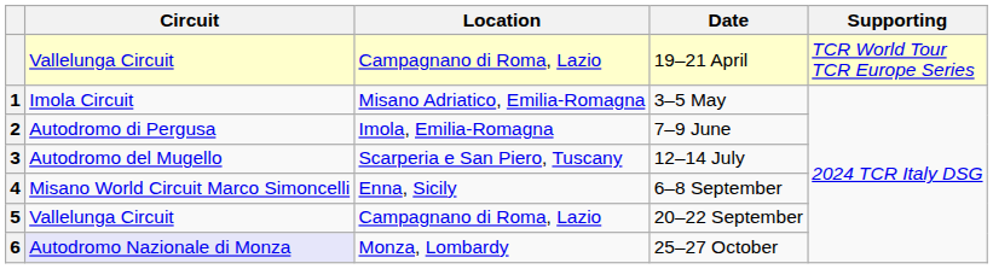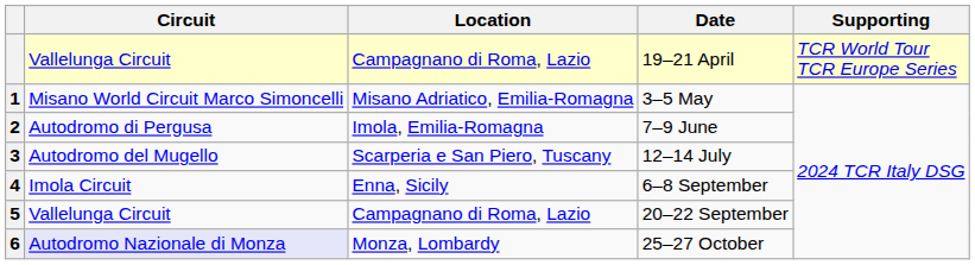 <table class="wikitable" style="font-size: 85%">
 <tr>
 <th></th>
 <th>Circuit</th>
 <th>Location</th>
 <th>Date</th>
 <th>Supporting</th>
 </tr>
 <tr style="background:#ffffcc;">
 <th></th>
 <td> <a href='#'>Vallelunga Circuit</a></td>
 <td><a href='#'>Campagnano di Roma</a>, <a href='#'>Lazio</a></td>
 <td>19–21 April</td>
 <td><em><a href='#'>TCR World Tour</a></em><br><em><a href='#'>TCR Europe Series</a></em></td>
 </tr>
 <tr>
 <th>1</th>
-<td> <a href='#'>Imola Circuit</a></td>
+<td> <a href='#'>Misano World Circuit Marco Simoncelli</a></td>
 <td><a href='#'>Misano Adriatico</a>, <a href='#'>Emilia-Romagna</a></td>
 <td>3–5 May</td>
 <td rowspan="6"><em><a href='#'>2024 TCR Italy DSG</a></em></td>
 </tr>
 <tr>
 <th>2</th>
 <td> <a href='#'>Autodromo di Pergusa</a></td>
 <td><a href='#'>Imola</a>, <a href='#'>Emilia-Romagna</a></td>
 <td>7–9 June</td>
 </tr>
 <tr>
 <th>3</th>
 <td> <a href='#'>Autodromo del Mugello</a></td>
 <td><a href='#'>Scarperia e San Piero</a>, <a href='#'>Tuscany</a></td>
 <td>12–14 July</td>
 </tr>
 <tr>
 <th>4</th>
-<td> <a href='#'>Misano World Circuit Marco Simoncelli</a></td>
+<td> <a href='#'>Imola Circuit</a></td>
 <td><a href='#'>Enna</a>, <a href='#'>Sicily</a></td>
 <td>6–8 September</td>
 </tr>
 <tr>
 <th>5</th>
 <td> <a href='#'>Vallelunga Circuit</a></td>
 <td><a href='#'>Campagnano di Roma</a>, <a href='#'>Lazio</a></td>
 <td>20–22 September</td>
 </tr>
 <tr>
 <th>6</th>
 <td style="background: lavender;"> <a href='#'>Autodromo Nazionale di Monza</a></td>
 <td><a href='#'>Monza</a>, <a href='#'>Lombardy</a></td>
 <td>25–27 October</td>
 </tr>
 </table>
